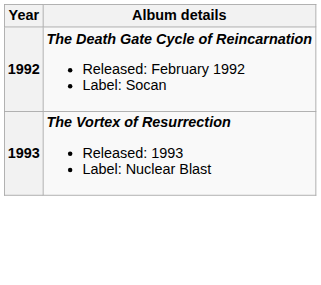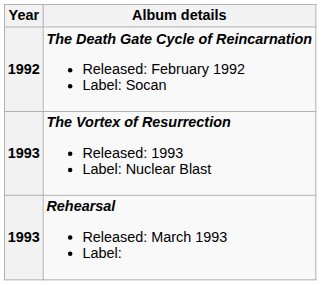 <table class="wikitable plainrowheaders" style="text-align:center;">
 <tr>
 <th>Year</th>
 <th>Album details</th>
 </tr>
 <tr>
 <th>1992</th>
 <td align=left><strong><em>The Death Gate Cycle of Reincarnation</em></strong><br><ul><li>Released: February 1992</li><li>Label: Socan</li></ul></td>
 </tr>
 <tr>
 <th>1993</th>
 <td align=left><strong><em>The Vortex of Resurrection</em></strong><br><ul><li>Released: 1993</li><li>Label: Nuclear Blast</li></ul></td>
 </tr>
+<tr>
+<th>1993</th>
+<td align=left><strong><em>Rehearsal</em></strong><br><ul><li>Released: March 1993</li><li>Label:</li></ul></td>
+</tr>
 </table>
